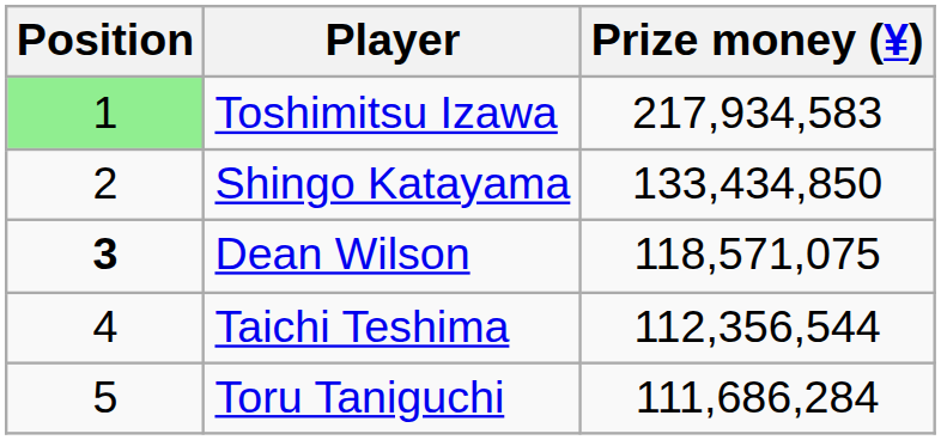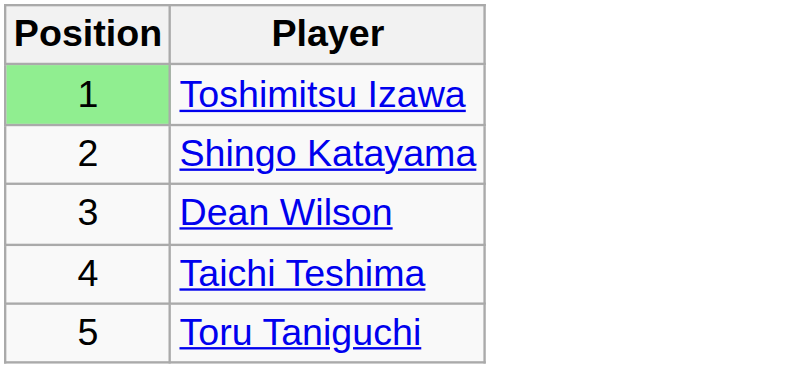 <table class="wikitable">
 <tr>
 <th>Position</th>
 <th>Player</th>
-<th>Prize money (<a href='#'>¥</a>)</th>
 </tr>
 <tr>
 <td align=center style="background: lightgreen;">1</td>
 <td> <a href='#'>Toshimitsu Izawa</a></td>
-<td align=center>217,934,583</td>
 </tr>
 <tr>
 <td align=center>2</td>
 <td> <a href='#'>Shingo Katayama</a></td>
-<td align=center>133,434,850</td>
 </tr>
 <tr>
-<td align=center><strong>3</strong></td>
+<td align=center>3</td>
 <td> <a href='#'>Dean Wilson</a></td>
-<td align=center>118,571,075</td>
 </tr>
 <tr>
 <td align=center>4</td>
 <td> <a href='#'>Taichi Teshima</a></td>
-<td align=center>112,356,544</td>
 </tr>
 <tr>
 <td align=center>5</td>
 <td> <a href='#'>Toru Taniguchi</a></td>
-<td align=center>111,686,284</td>
 </tr>
 </table>
